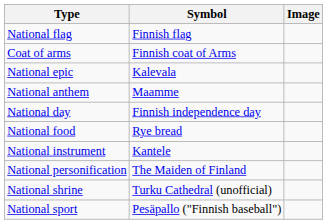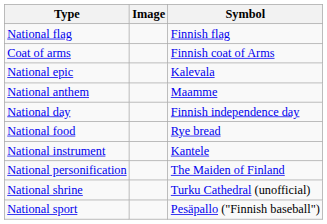 <table class="wikitable">
 <tr>
 <th>Type</th>
+<th>Image</th>
 <th>Symbol</th>
-<th>Image</th>
 </tr>
 <tr>
 <td><a href='#'>National flag</a></td>
+<td></td>
 <td><a href='#'>Finnish flag</a></td>
-<td></td>
 </tr>
 <tr>
 <td><a href='#'>Coat of arms</a></td>
+<td></td>
 <td><a href='#'>Finnish coat of Arms</a></td>
-<td></td>
 </tr>
 <tr>
 <td><a href='#'>National epic</a></td>
+<td></td>
 <td><a href='#'>Kalevala</a></td>
-<td></td>
 </tr>
 <tr>
 <td><a href='#'>National anthem</a></td>
+<td></td>
 <td><a href='#'>Maamme</a></td>
-<td></td>
 </tr>
 <tr>
 <td><a href='#'>National day</a></td>
+<td></td>
 <td><a href='#'>Finnish independence day</a></td>
-<td></td>
 </tr>
 <tr>
 <td><a href='#'>National food</a></td>
+<td></td>
 <td><a href='#'>Rye bread</a></td>
-<td></td>
 </tr>
 <tr>
 <td><a href='#'>National instrument</a></td>
+<td></td>
 <td><a href='#'>Kantele</a></td>
-<td></td>
 </tr>
 <tr>
 <td><a href='#'>National personification</a></td>
+<td></td>
 <td><a href='#'>The Maiden of Finland</a></td>
-<td></td>
 </tr>
 <tr>
 <td><a href='#'>National shrine</a></td>
+<td></td>
 <td><a href='#'>Turku Cathedral</a> (unofficial)</td>
-<td></td>
 </tr>
 <tr>
 <td><a href='#'>National sport</a></td>
+<td></td>
 <td><a href='#'>Pesäpallo</a> ("Finnish baseball")</td>
-<td></td>
 </tr>
 </table>
